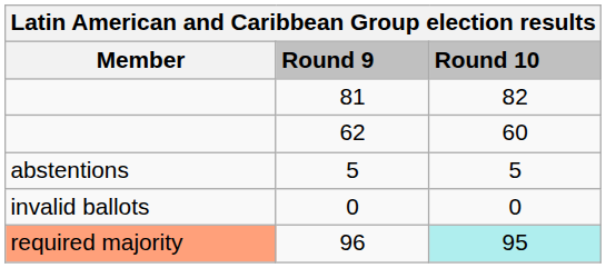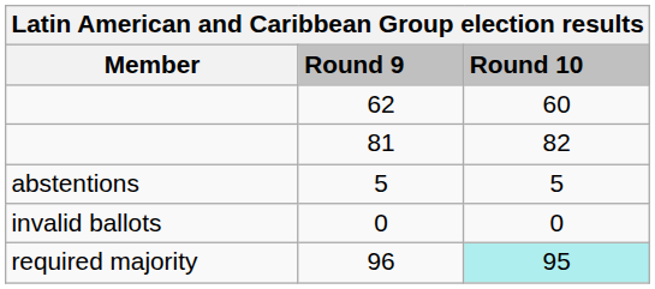 <table class="wikitable collapsible">
 <tr>
 <th colspan="3">Latin American and Caribbean Group election results</th>
 </tr>
 <tr>
 <th>Member</th>
 <td style="background:silver;"><strong>Round 9</strong></td>
 <td style="background:silver;"><strong>Round 10</strong></td>
 </tr>
 <tr>
 <td></td>
-<td style="text-align:center;">81</td>
-<td style="text-align:center;">82</td>
+<td style="text-align:center;">62</td>
+<td style="text-align:center;">60</td>
 </tr>
 <tr>
 <td></td>
-<td style="text-align:center;">62</td>
-<td style="text-align:center;">60</td>
+<td style="text-align:center;">81</td>
+<td style="text-align:center;">82</td>
 </tr>
 <tr>
 <td>abstentions</td>
 <td style="text-align:center;">5</td>
 <td style="text-align:center;">5</td>
 </tr>
 <tr>
 <td>invalid ballots</td>
 <td style="text-align:center;">0</td>
 <td style="text-align:center;">0</td>
 </tr>
 <tr>
-<td style="background: lightsalmon;">required majority</td>
+<td>required majority</td>
 <td style="text-align:center;">96</td>
 <td style="background: paleturquoise; text-align:center;">95</td>
 </tr>
 </table>
